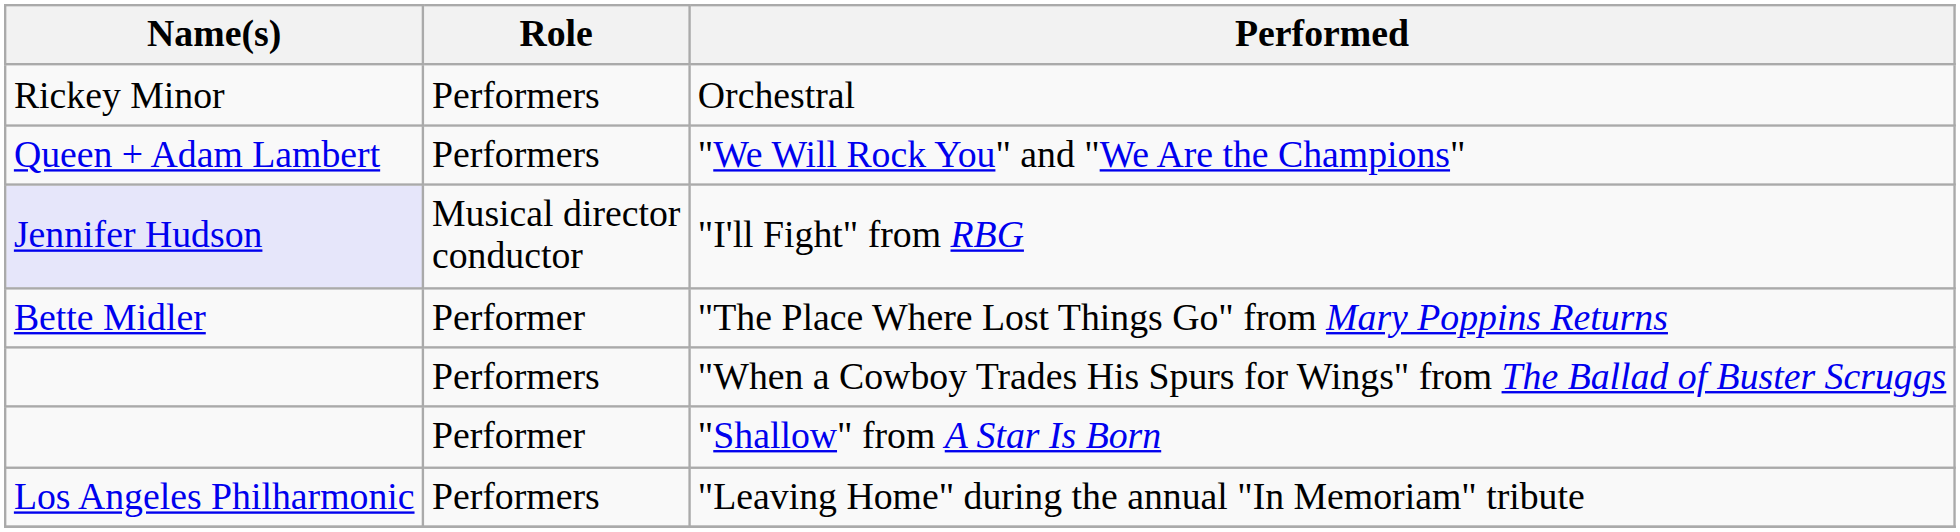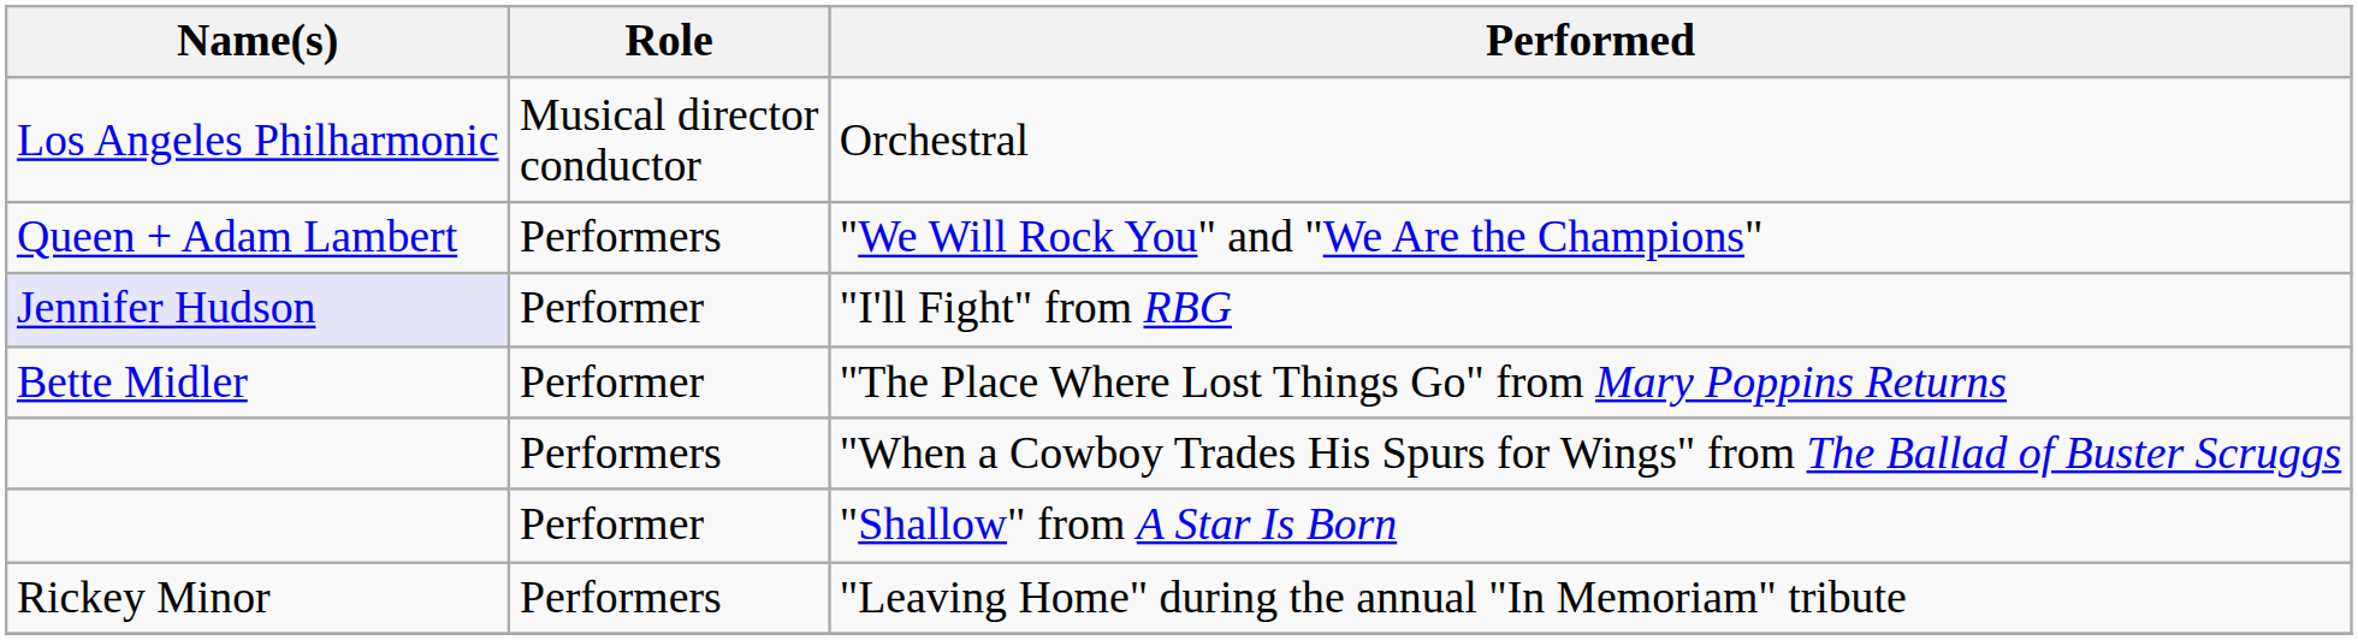 <table class="wikitable sortable">
 <tr>
 <th>Name(s)</th>
 <th>Role</th>
 <th>Performed</th>
 </tr>
 <tr>
-<td data-sort-value="Minor, Rickey">Rickey Minor</td>
-<td>Performers</td>
+<td><a href='#'>Los Angeles Philharmonic</a></td>
+<td>Musical director<br>conductor</td>
 <td>Orchestral</td>
 </tr>
 <tr>
 <td><a href='#'>Queen + Adam Lambert</a></td>
 <td>Performers</td>
 <td>"<a href='#'>We Will Rock You</a>" and "<a href='#'>We Are the Champions</a>"</td>
 </tr>
 <tr>
 <td data-sort-value="Hudson, Jennifer" style="background: lavender;"><a href='#'>Jennifer Hudson</a></td>
-<td>Musical director<br>conductor</td>
+<td>Performer</td>
 <td>"I'll Fight" from <em><a href='#'>RBG</a></em></td>
 </tr>
 <tr>
 <td data-sort-value="Midler, Bette"><a href='#'>Bette Midler</a></td>
 <td>Performer</td>
 <td>"The Place Where Lost Things Go" from <em><a href='#'>Mary Poppins Returns</a></em></td>
 </tr>
 <tr>
 <td data-sort-value="Rawlings, David"></td>
 <td>Performers</td>
 <td>"When a Cowboy Trades His Spurs for Wings" from <em><a href='#'>The Ballad of Buster Scruggs</a></em></td>
 </tr>
 <tr>
 <td data-sort-value="Cooper, Bradley"></td>
 <td>Performer</td>
 <td>"<a href='#'>Shallow</a>" from <em><a href='#'>A Star Is Born</a></em></td>
 </tr>
 <tr>
-<td><a href='#'>Los Angeles Philharmonic</a></td>
+<td data-sort-value="Minor, Rickey">Rickey Minor</td>
 <td>Performers</td>
 <td>"Leaving Home" during the annual "In Memoriam" tribute</td>
 </tr>
 <tr>
 </tr>
 </table>
